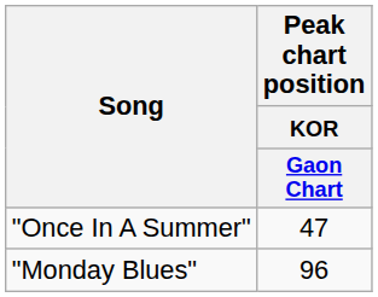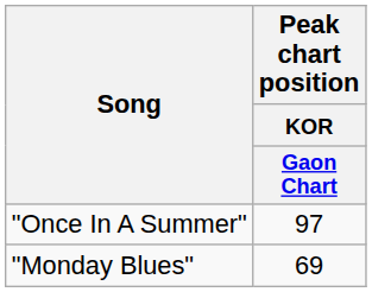 <table class="wikitable sortable" style="text-align:center;">
 <tr>
 <th rowspan="3">Song</th>
 <th colspan="9">Peak chart position</th>
 </tr>
 <tr>
 <th colspan="1" width="30"><small>KOR</small></th>
 </tr>
 <tr style="font-size:smaller;">
 <th><a href='#'>Gaon Chart</a></th>
 </tr>
 <tr>
 <td align="left">"Once In A Summer"</td>
-<td>47</td>
+<td>97</td>
 </tr>
 <tr>
 <td align="left">"Monday Blues"</td>
-<td>96</td>
+<td>69</td>
 </tr>
 </table>
